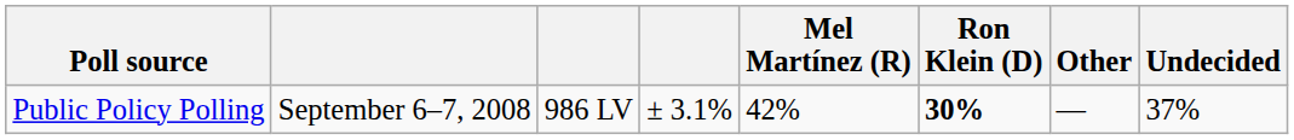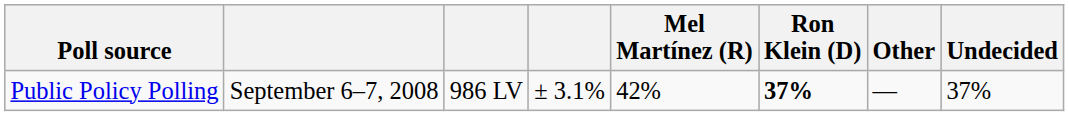 <table class="wikitable">
 <tr valign= bottom>
 <th>Poll source</th>
 <th></th>
 <th></th>
 <th></th>
 <th>Mel<br>Martínez (R)</th>
 <th>Ron<br>Klein (D)</th>
 <th>Other</th>
 <th>Undecided</th>
 </tr>
 <tr>
 <td><a href='#'>Public Policy Polling</a></td>
 <td>September 6–7, 2008</td>
 <td>986 LV</td>
 <td>± 3.1%</td>
 <td>42%</td>
-<td><strong>30%</strong></td>
+<td><strong>37%</strong></td>
 <td>—</td>
 <td>37%</td>
 </tr>
 </table>
